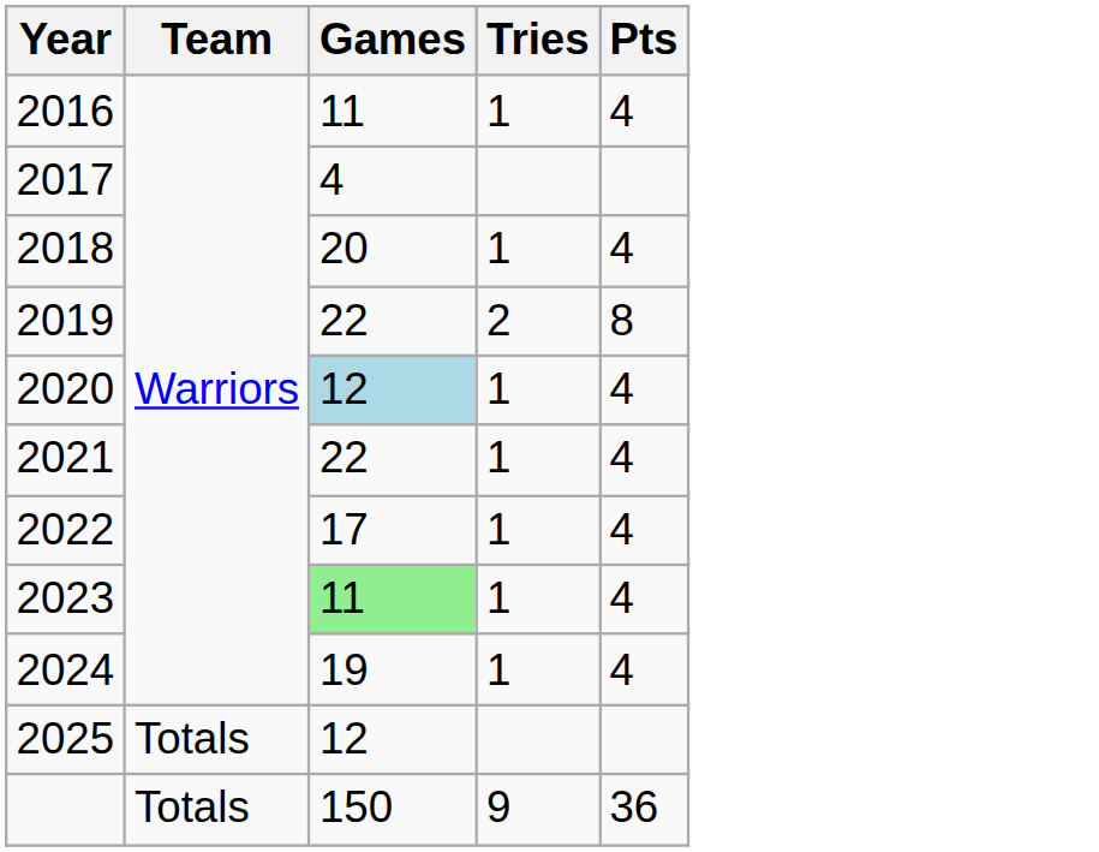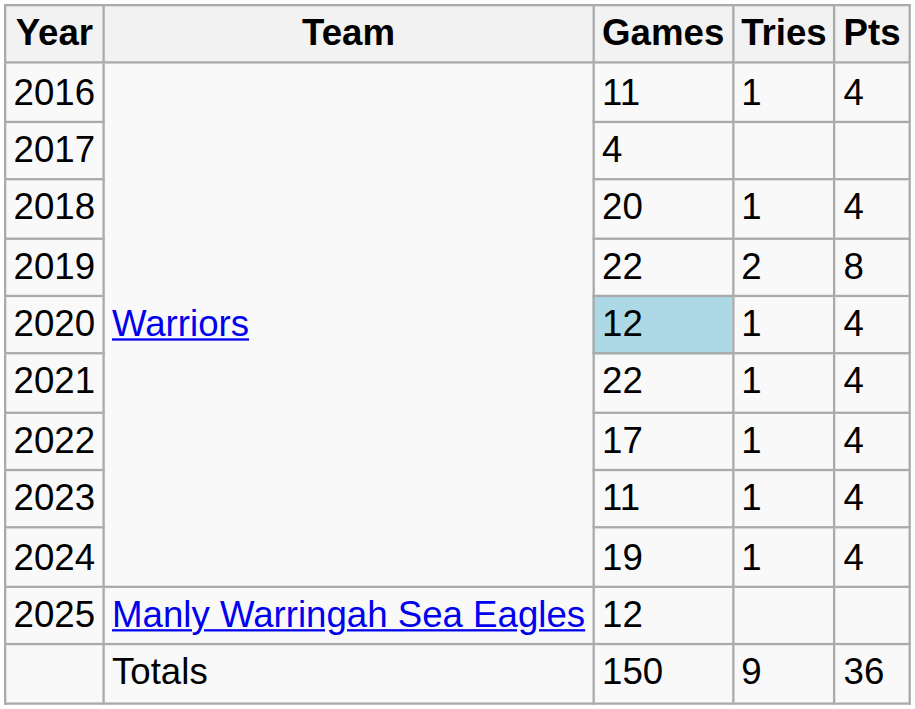 <table class="wikitable">
 <tr>
 <th>Year</th>
 <th>Team</th>
 <th>Games</th>
 <th>Tries</th>
 <th>Pts</th>
 </tr>
 <tr>
 <td>2016</td>
 <td rowspan="9"> <a href='#'>Warriors</a></td>
 <td>11</td>
 <td>1</td>
 <td>4</td>
 </tr>
 <tr>
 <td>2017</td>
 <td>4</td>
 <td></td>
 <td></td>
 </tr>
 <tr>
 <td>2018</td>
 <td>20</td>
 <td>1</td>
 <td>4</td>
 </tr>
 <tr>
 <td>2019</td>
 <td>22</td>
 <td>2</td>
 <td>8</td>
 </tr>
 <tr>
 <td>2020</td>
 <td style="background: lightblue;">12</td>
 <td>1</td>
 <td>4</td>
 </tr>
 <tr>
 <td>2021</td>
 <td>22</td>
 <td>1</td>
 <td>4</td>
 </tr>
 <tr>
 <td>2022</td>
 <td>17</td>
 <td>1</td>
 <td>4</td>
 </tr>
 <tr>
 <td>2023</td>
-<td style="background: lightgreen;">11</td>
+<td>11</td>
 <td>1</td>
 <td>4</td>
 </tr>
 <tr>
 <td>2024</td>
 <td>19</td>
 <td>1</td>
 <td>4</td>
 </tr>
 <tr>
 <td>2025</td>
-<td>Totals</td>
+<td> <a href='#'>Manly Warringah Sea Eagles</a></td>
 <td>12</td>
 <td></td>
 <td></td>
 </tr>
 <tr>
 <td></td>
 <td>Totals</td>
 <td>150</td>
 <td>9</td>
 <td>36</td>
 </tr>
 </table>
